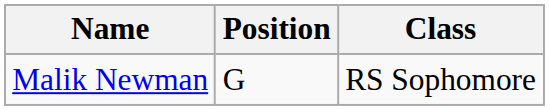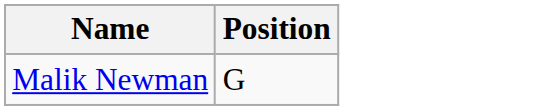 <table class="wikitable">
 <tr>
 <th>Name</th>
 <th>Position</th>
-<th>Class</th>
 </tr>
 <tr>
 <td><a href='#'>Malik Newman</a></td>
 <td>G</td>
-<td>RS Sophomore</td>
 </tr>
 </table>
